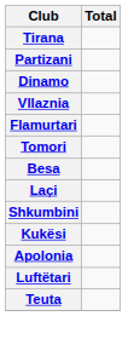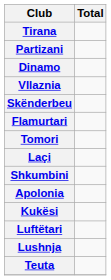 <table class="sortable wikitable plainrowheaders">
 <tr>
 <th scope="col">Club</th>
 <th scope="col">Total</th>
 </tr>
 <tr>
 <th scope="row"><a href='#'>Tirana</a></th>
 <td align="center"></td>
 </tr>
 <tr>
 <th scope="row"><a href='#'>Partizani</a></th>
 <td align="center"></td>
 </tr>
 <tr>
 <th scope="row"><a href='#'>Dinamo</a></th>
 <td align="center"></td>
 </tr>
 <tr>
 <th scope="row"><a href='#'>Vllaznia</a></th>
 <td align="center"></td>
 </tr>
 <tr>
+<th scope="row"><a href='#'>Skënderbeu</a></th>
+<td align="center"></td>
+</tr>
+<tr>
 <th scope="row"><a href='#'>Flamurtari</a></th>
 <td align="center"></td>
 </tr>
 <tr>
 <th scope="row"><a href='#'>Tomori</a></th>
-<td align="center"></td>
-</tr>
-<tr>
-<th scope="row"><a href='#'>Besa</a></th>
 <td align="center"></td>
 </tr>
 <tr>
 <th scope="row"><a href='#'>Laçi</a></th>
 <td align="center"></td>
 </tr>
 <tr>
 <th scope="row"><a href='#'>Shkumbini</a></th>
 <td align="center"></td>
 </tr>
 <tr>
+<th scope="row"><a href='#'>Apolonia</a></th>
+<td align="center"></td>
+</tr>
+<tr>
 <th scope="row"><a href='#'>Kukësi</a></th>
 <td align="center"></td>
 </tr>
 <tr>
-<th scope="row"><a href='#'>Apolonia</a></th>
+<th scope="row"><a href='#'>Luftëtari</a></th>
 <td align="center"></td>
 </tr>
 <tr>
-<th scope="row"><a href='#'>Luftëtari</a></th>
+<th scope="row"><a href='#'>Lushnja</a></th>
 <td align="center"></td>
 </tr>
 <tr>
 <th scope="row"><a href='#'>Teuta</a></th>
 <td align="center"></td>
 </tr>
 <tr>
 </tr>
 </table>
